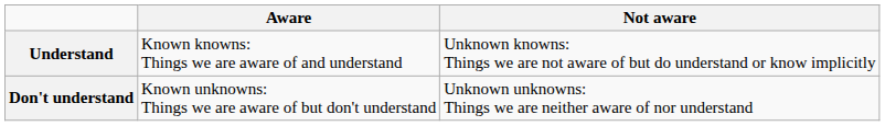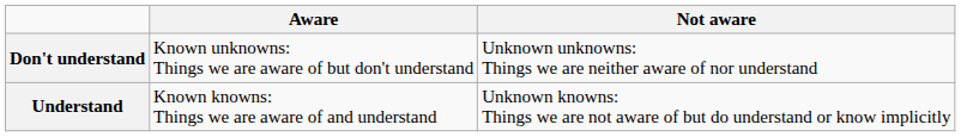 <table class="wikitable">
 <tr>
 <td></td>
 <th>Aware</th>
 <th>Not aware</th>
 </tr>
 <tr>
+<th>Don't understand</th>
+<td>Known unknowns: <br>Things we are aware of but don't understand</td>
+<td>Unknown unknowns: <br>Things we are neither aware of nor understand</td>
+</tr>
+<tr>
 <th>Understand</th>
 <td>Known knowns: <br>Things we are aware of and understand</td>
 <td>Unknown knowns: <br>Things we are not aware of but do understand or know implicitly</td>
 </tr>
-<tr>
-<th>Don't understand</th>
-<td>Known unknowns: <br>Things we are aware of but don't understand</td>
-<td>Unknown unknowns: <br>Things we are neither aware of nor understand</td>
-</tr>
 </table>
